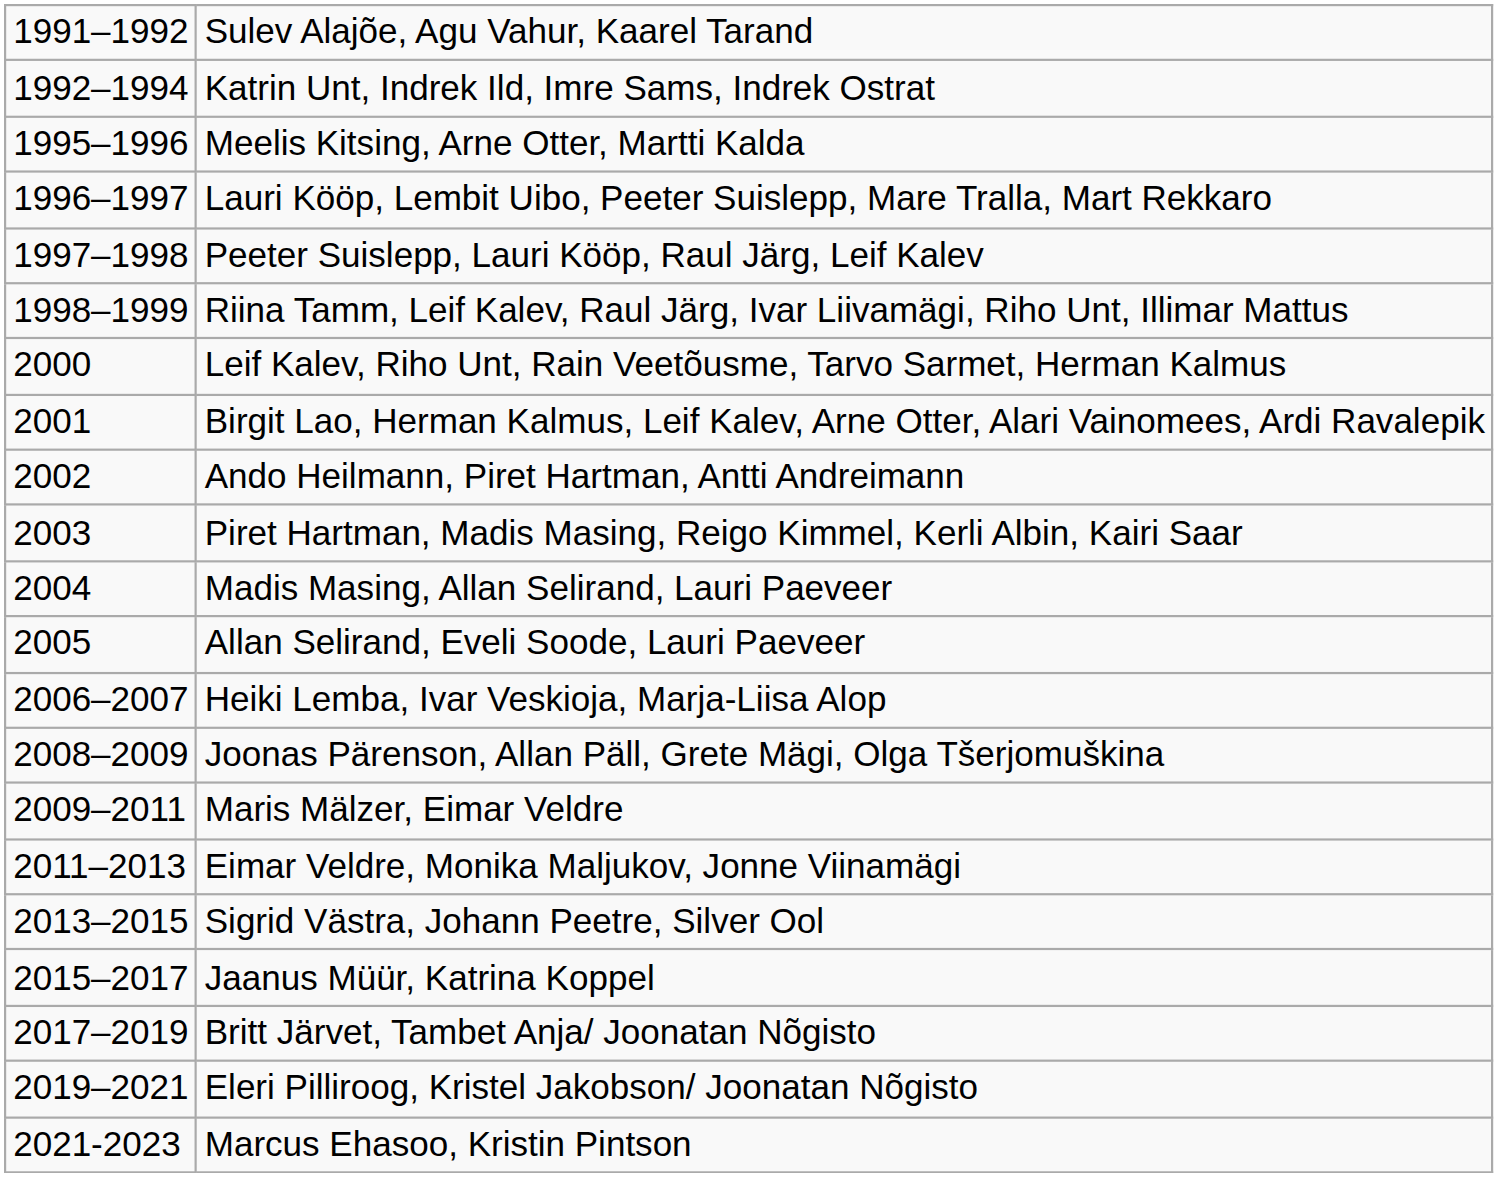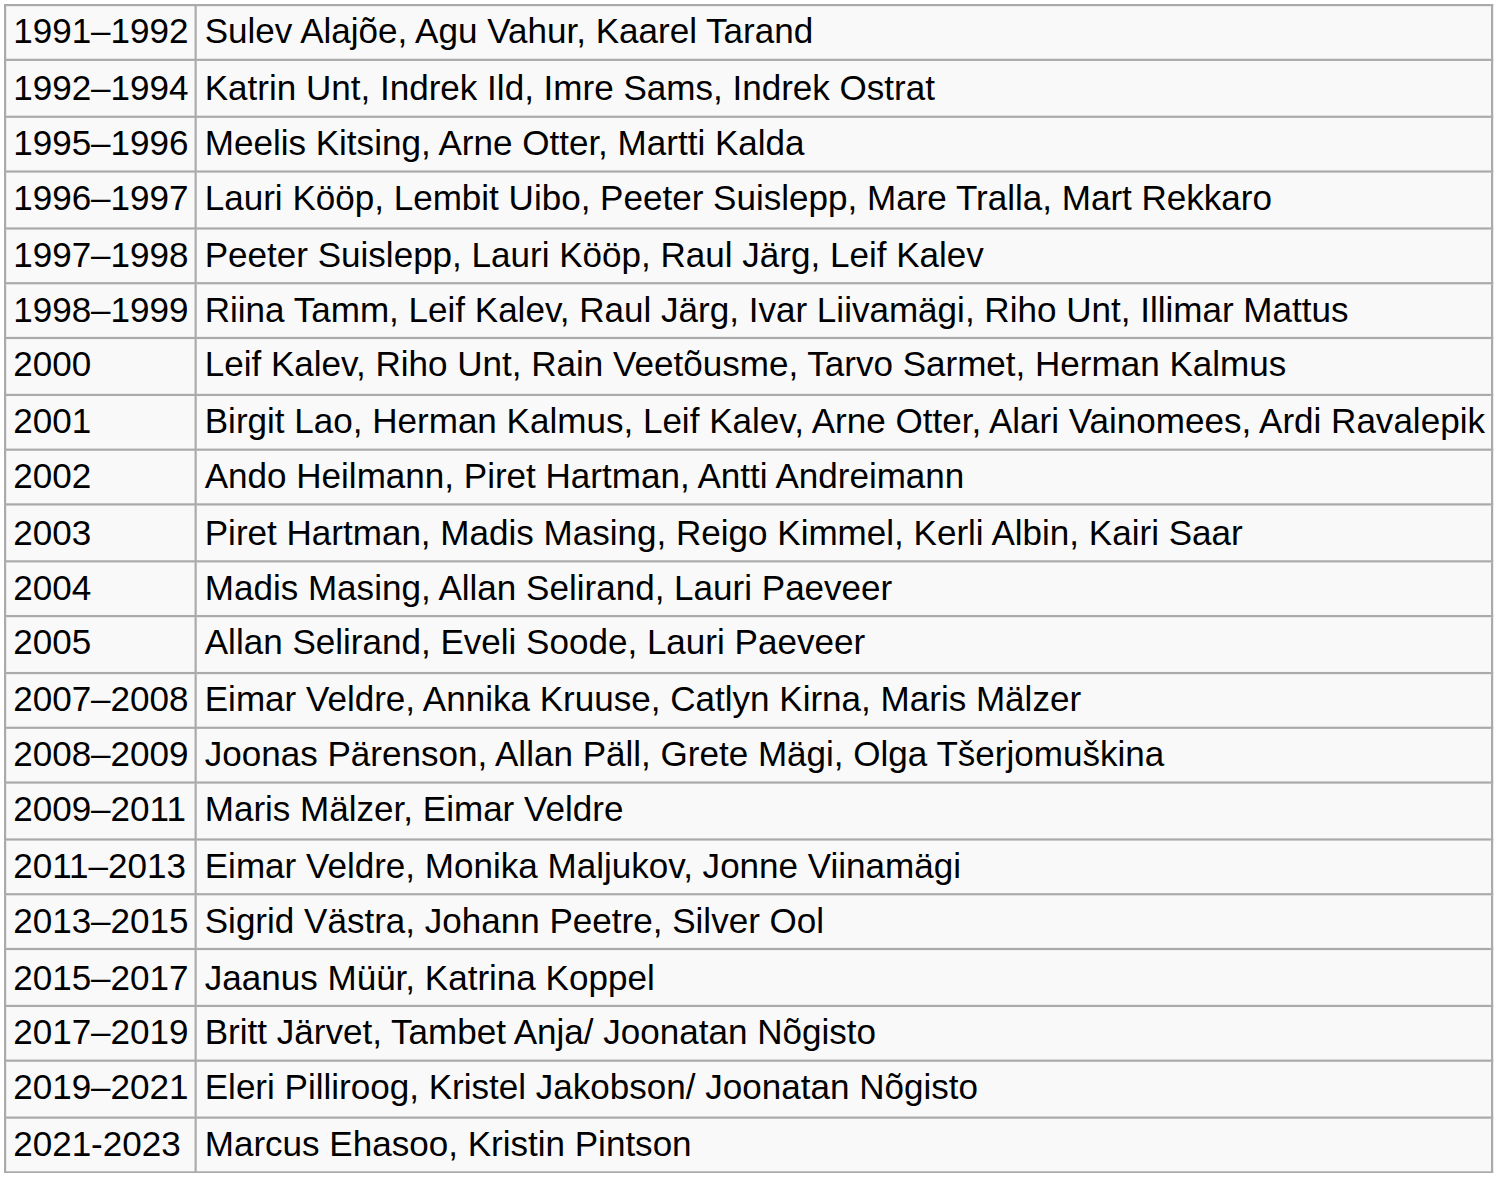 <table class="wikitable">
 <tr>
 <td>1991–1992</td>
 <td>Sulev Alajõe, Agu Vahur, Kaarel Tarand</td>
 </tr>
 <tr>
 <td>1992–1994</td>
 <td>Katrin Unt, Indrek Ild, Imre Sams, Indrek Ostrat</td>
 </tr>
 <tr>
 <td>1995–1996</td>
 <td>Meelis Kitsing, Arne Otter, Martti Kalda</td>
 </tr>
 <tr>
 <td>1996–1997</td>
 <td>Lauri Kööp, Lembit Uibo, Peeter Suislepp, Mare Tralla, Mart Rekkaro</td>
 </tr>
 <tr>
 <td>1997–1998</td>
 <td>Peeter Suislepp, Lauri Kööp, Raul Järg, Leif Kalev</td>
 </tr>
 <tr>
 <td>1998–1999</td>
 <td>Riina Tamm, Leif Kalev, Raul Järg, Ivar Liivamägi, Riho Unt, Illimar Mattus</td>
 </tr>
 <tr>
 <td>2000</td>
 <td>Leif Kalev, Riho Unt, Rain Veetõusme, Tarvo Sarmet, Herman Kalmus</td>
 </tr>
 <tr>
 <td>2001</td>
 <td>Birgit Lao, Herman Kalmus, Leif Kalev, Arne Otter, Alari Vainomees, Ardi Ravalepik</td>
 </tr>
 <tr>
 <td>2002</td>
 <td>Ando Heilmann, Piret Hartman, Antti Andreimann</td>
 </tr>
 <tr>
 <td>2003</td>
 <td>Piret Hartman, Madis Masing, Reigo Kimmel, Kerli Albin, Kairi Saar</td>
 </tr>
 <tr>
 <td>2004</td>
 <td>Madis Masing, Allan Selirand, Lauri Paeveer</td>
 </tr>
 <tr>
 <td>2005</td>
 <td>Allan Selirand, Eveli Soode, Lauri Paeveer</td>
 </tr>
 <tr>
-<td>2006–2007</td>
-<td>Heiki Lemba, Ivar Veskioja, Marja-Liisa Alop</td>
+<td>2007–2008</td>
+<td>Eimar Veldre, Annika Kruuse, Catlyn Kirna, Maris Mälzer</td>
 </tr>
 <tr>
 <td>2008–2009</td>
 <td>Joonas Pärenson, Allan Päll, Grete Mägi, Olga Tšerjomuškina</td>
 </tr>
 <tr>
 <td>2009–2011</td>
 <td>Maris Mälzer, Eimar Veldre</td>
 </tr>
 <tr>
 <td>2011–2013</td>
 <td>Eimar Veldre, Monika Maljukov, Jonne Viinamägi</td>
 </tr>
 <tr>
 <td>2013–2015</td>
 <td>Sigrid Västra, Johann Peetre, Silver Ool</td>
 </tr>
 <tr>
 <td>2015–2017</td>
 <td>Jaanus Müür, Katrina Koppel</td>
 </tr>
 <tr>
 <td>2017–2019</td>
 <td>Britt Järvet, Tambet Anja/ Joonatan Nõgisto</td>
 </tr>
 <tr>
 <td>2019–2021</td>
 <td>Eleri Pilliroog, Kristel Jakobson/ Joonatan Nõgisto</td>
 </tr>
 <tr>
 <td>2021-2023</td>
 <td>Marcus Ehasoo, Kristin Pintson</td>
 </tr>
 </table>
